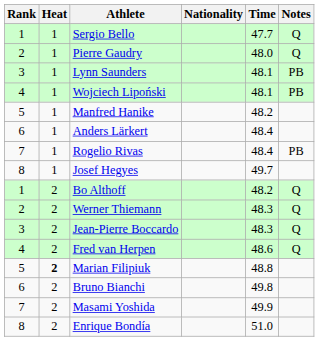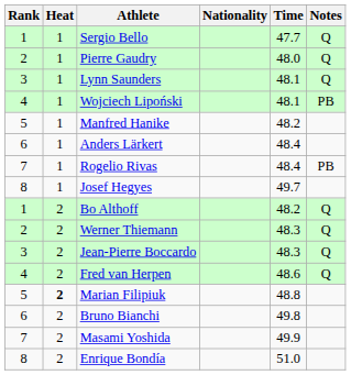 <table class="wikitable sortable" style="text-align:center">
 <tr>
 <th>Rank</th>
 <th>Heat</th>
 <th>Athlete</th>
 <th>Nationality</th>
 <th>Time</th>
 <th>Notes</th>
 </tr>
 <tr bgcolor=ccffcc>
 <td>1</td>
 <td>1</td>
 <td align=left><a href='#'>Sergio Bello</a></td>
 <td align=left></td>
 <td>47.7</td>
 <td>Q</td>
 </tr>
 <tr bgcolor=ccffcc>
 <td>2</td>
 <td>1</td>
 <td align=left><a href='#'>Pierre Gaudry</a></td>
 <td align=left></td>
 <td>48.0</td>
 <td>Q</td>
 </tr>
 <tr bgcolor=ccffcc>
 <td>3</td>
 <td>1</td>
 <td align=left><a href='#'>Lynn Saunders</a></td>
 <td align=left></td>
 <td>48.1</td>
-<td>PB</td>
+<td>Q</td>
 </tr>
 <tr bgcolor=ccffcc>
 <td>4</td>
 <td>1</td>
 <td align=left><a href='#'>Wojciech Lipoński</a></td>
 <td align=left></td>
 <td>48.1</td>
 <td>PB</td>
 </tr>
 <tr>
 <td>5</td>
 <td>1</td>
 <td align=left><a href='#'>Manfred Hanike</a></td>
 <td align=left></td>
 <td>48.2</td>
 <td></td>
 </tr>
 <tr>
 <td>6</td>
 <td>1</td>
 <td align=left><a href='#'>Anders Lärkert</a></td>
 <td align=left></td>
 <td>48.4</td>
 <td></td>
 </tr>
 <tr>
 <td>7</td>
 <td>1</td>
 <td align=left><a href='#'>Rogelio Rivas</a></td>
 <td align=left></td>
 <td>48.4</td>
 <td>PB</td>
 </tr>
 <tr>
 <td>8</td>
 <td>1</td>
 <td align=left><a href='#'>Josef Hegyes</a></td>
 <td align=left></td>
 <td>49.7</td>
 <td></td>
 </tr>
 <tr bgcolor=ccffcc>
 <td>1</td>
 <td>2</td>
 <td align=left><a href='#'>Bo Althoff</a></td>
 <td align=left></td>
 <td>48.2</td>
 <td>Q</td>
 </tr>
 <tr bgcolor=ccffcc>
 <td>2</td>
 <td>2</td>
 <td align=left><a href='#'>Werner Thiemann</a></td>
 <td align=left></td>
 <td>48.3</td>
 <td>Q</td>
 </tr>
 <tr bgcolor=ccffcc>
 <td>3</td>
 <td>2</td>
 <td align=left><a href='#'>Jean-Pierre Boccardo</a></td>
 <td align=left></td>
 <td>48.3</td>
 <td>Q</td>
 </tr>
 <tr bgcolor=ccffcc>
 <td>4</td>
 <td>2</td>
 <td align=left><a href='#'>Fred van Herpen</a></td>
 <td align=left></td>
 <td>48.6</td>
 <td>Q</td>
 </tr>
 <tr>
 <td>5</td>
 <td><strong>2</strong></td>
 <td align=left><a href='#'>Marian Filipiuk</a></td>
 <td align=left></td>
 <td>48.8</td>
 <td></td>
 </tr>
 <tr>
 <td>6</td>
 <td>2</td>
 <td align=left><a href='#'>Bruno Bianchi</a></td>
 <td align=left></td>
 <td>49.8</td>
 <td></td>
 </tr>
 <tr>
 <td>7</td>
 <td>2</td>
 <td align=left><a href='#'>Masami Yoshida</a></td>
 <td align=left></td>
 <td>49.9</td>
 <td></td>
 </tr>
 <tr>
 <td>8</td>
 <td>2</td>
 <td align=left><a href='#'>Enrique Bondía</a></td>
 <td align=left></td>
 <td>51.0</td>
 <td></td>
 </tr>
 </table>
